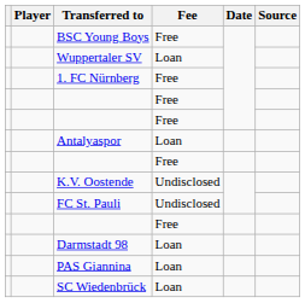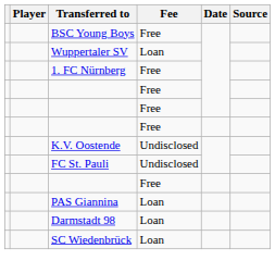 <table class="wikitable plainrowheaders sortable">
 <tr>
 <th></th>
 <th scope="col">Player</th>
 <th>Transferred to</th>
 <th style="width: 65px;">Fee</th>
 <th scope="col">Date</th>
 <th scope="col">Source</th>
 </tr>
 <tr>
 <td align=center></td>
 <td></td>
 <td> <a href='#'>BSC Young Boys</a></td>
 <td>Free</td>
 <td rowspan=5></td>
 <td></td>
 </tr>
 <tr>
 <td align=center></td>
 <td></td>
 <td> <a href='#'>Wuppertaler SV</a></td>
 <td>Loan</td>
 <td></td>
 </tr>
 <tr>
 <td align=center></td>
 <td></td>
 <td> <a href='#'>1. FC Nürnberg</a></td>
 <td>Free</td>
 <td></td>
 </tr>
 <tr>
 <td align=center></td>
 <td></td>
 <td></td>
 <td>Free</td>
 <td></td>
 </tr>
 <tr>
 <td align=center></td>
 <td></td>
 <td></td>
 <td>Free</td>
 <td></td>
 </tr>
 <tr>
 <td align=center></td>
 <td></td>
-<td> <a href='#'>Antalyaspor</a></td>
-<td>Loan</td>
-<td></td>
-<td></td>
-</tr>
-<tr>
-<td align=center></td>
-<td></td>
 <td></td>
 <td>Free</td>
 <td></td>
 <td></td>
 </tr>
 <tr>
 <td align=center></td>
 <td></td>
 <td> <a href='#'>K.V. Oostende</a></td>
 <td>Undisclosed</td>
 <td rowspan=2></td>
 <td></td>
 </tr>
 <tr>
 <td align=center></td>
 <td></td>
 <td> <a href='#'>FC St. Pauli</a></td>
 <td>Undisclosed</td>
 <td></td>
 </tr>
 <tr>
 <td align=center></td>
 <td></td>
 <td></td>
 <td>Free</td>
 <td></td>
 <td></td>
 </tr>
 <tr>
 <td align=center></td>
 <td></td>
-<td> <a href='#'>Darmstadt 98</a></td>
+<td> <a href='#'>PAS Giannina</a></td>
 <td>Loan</td>
 <td></td>
 <td></td>
 </tr>
 <tr>
 <td align=center></td>
 <td></td>
-<td> <a href='#'>PAS Giannina</a></td>
+<td> <a href='#'>Darmstadt 98</a></td>
 <td>Loan</td>
 <td></td>
 <td></td>
 </tr>
 <tr>
 <td align=center></td>
 <td></td>
 <td> <a href='#'>SC Wiedenbrück</a></td>
 <td>Loan</td>
 <td></td>
 <td></td>
 </tr>
 </table>
